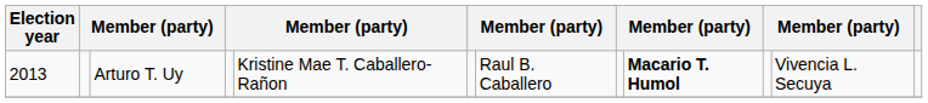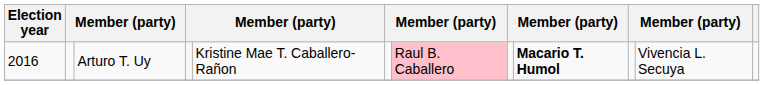 <table class=wikitable>
 <tr>
 <th width=60px>Election<br>year</th>
 <th colspan=2 width=140px>Member (party)</th>
 <th colspan=2 width=140px>Member (party)</th>
 <th colspan=2 width=140px>Member (party)</th>
 <th colspan=2 width=140px>Member (party)</th>
 <th colspan=2 width=140px>Member (party)</th>
 <th !></th>
 </tr>
 <tr>
-<td>2013</td>
+<td>2016</td>
 <td></td>
 <td>Arturo T. Uy</td>
 <td></td>
 <td>Kristine Mae T. Caballero-Rañon</td>
 <td></td>
-<td>Raul B. Caballero</td>
+<td style="background: pink;">Raul B. Caballero</td>
 <td></td>
 <td><strong>Macario T. Humol</strong></td>
 <td></td>
 <td>Vivencia L. Secuya</td>
 <td></td>
 </tr>
 <tr>
 </tr>
 </table>
